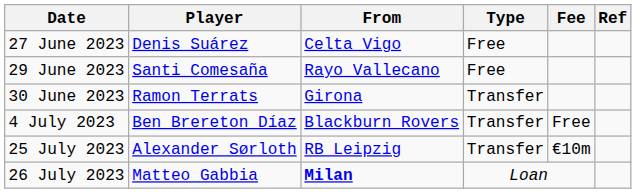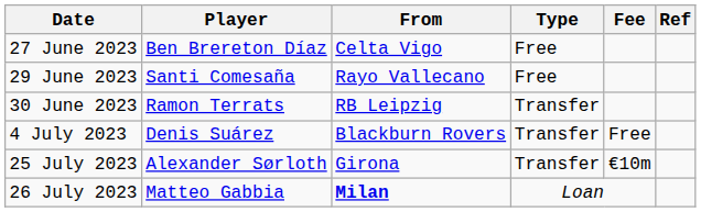 <table class="wikitable">
 <tr>
 <th>Date</th>
 <th>Player</th>
 <th>From</th>
 <th>Type</th>
 <th>Fee</th>
 <th>Ref</th>
 </tr>
 <tr>
 <td>27 June 2023</td>
-<td> <a href='#'>Denis Suárez</a></td>
+<td> <a href='#'>Ben Brereton Díaz</a></td>
 <td><a href='#'>Celta Vigo</a></td>
 <td>Free</td>
 <td></td>
 <td></td>
 </tr>
 <tr>
 <td>29 June 2023</td>
 <td> <a href='#'>Santi Comesaña</a></td>
 <td><a href='#'>Rayo Vallecano</a></td>
 <td>Free</td>
 <td></td>
 <td></td>
 </tr>
 <tr>
 <td>30 June 2023</td>
 <td> <a href='#'>Ramon Terrats</a></td>
-<td><a href='#'>Girona</a></td>
+<td> <a href='#'>RB Leipzig</a></td>
 <td>Transfer</td>
 <td></td>
 <td></td>
 </tr>
 <tr>
 <td>4 July 2023</td>
-<td> <a href='#'>Ben Brereton Díaz</a></td>
+<td> <a href='#'>Denis Suárez</a></td>
 <td> <a href='#'>Blackburn Rovers</a></td>
 <td>Transfer</td>
 <td>Free</td>
 <td></td>
 </tr>
 <tr>
 <td>25 July 2023</td>
 <td> <a href='#'>Alexander Sørloth</a></td>
-<td> <a href='#'>RB Leipzig</a></td>
+<td><a href='#'>Girona</a></td>
 <td>Transfer</td>
 <td>€10m</td>
 <td></td>
 </tr>
 <tr>
 <td>26 July 2023</td>
 <td> <a href='#'>Matteo Gabbia</a></td>
 <td><strong> <a href='#'>Milan</a></strong></td>
 <td colspan=2 align=center><em>Loan</em></td>
 <td></td>
 </tr>
 </table>
